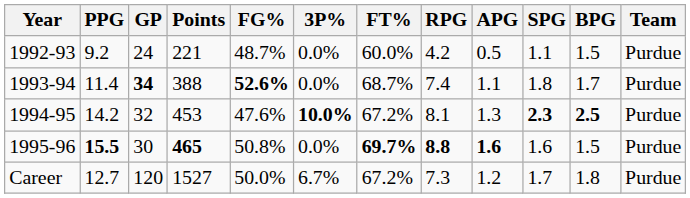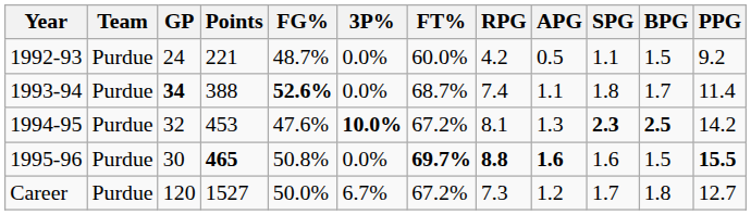 <table class="wikitable">
 <tr>
 <th>Year</th>
-<th>PPG</th>
+<th>Team</th>
 <th>GP</th>
 <th>Points</th>
 <th>FG%</th>
 <th>3P%</th>
 <th>FT%</th>
 <th>RPG</th>
 <th>APG</th>
 <th>SPG</th>
 <th>BPG</th>
-<th>Team</th>
+<th>PPG</th>
 </tr>
 <tr>
 <td>1992-93</td>
-<td>9.2</td>
+<td>Purdue</td>
 <td>24</td>
 <td>221</td>
 <td>48.7%</td>
 <td>0.0%</td>
 <td>60.0%</td>
 <td>4.2</td>
 <td>0.5</td>
 <td>1.1</td>
 <td>1.5</td>
-<td>Purdue</td>
+<td>9.2</td>
 </tr>
 <tr>
 <td>1993-94</td>
-<td>11.4</td>
+<td>Purdue</td>
 <td><strong>34</strong></td>
 <td>388</td>
 <td><strong>52.6%</strong></td>
 <td>0.0%</td>
 <td>68.7%</td>
 <td>7.4</td>
 <td>1.1</td>
 <td>1.8</td>
 <td>1.7</td>
-<td>Purdue</td>
+<td>11.4</td>
 </tr>
 <tr>
 <td>1994-95</td>
-<td>14.2</td>
+<td>Purdue</td>
 <td>32</td>
 <td>453</td>
 <td>47.6%</td>
 <td><strong>10.0%</strong></td>
 <td>67.2%</td>
 <td>8.1</td>
 <td>1.3</td>
 <td><strong>2.3</strong></td>
 <td><strong>2.5</strong></td>
-<td>Purdue</td>
+<td>14.2</td>
 </tr>
 <tr>
 <td>1995-96</td>
-<td><strong>15.5</strong></td>
+<td>Purdue</td>
 <td>30</td>
 <td><strong>465</strong></td>
 <td>50.8%</td>
 <td>0.0%</td>
 <td><strong>69.7%</strong></td>
 <td><strong>8.8</strong></td>
 <td><strong>1.6</strong></td>
 <td>1.6</td>
 <td>1.5</td>
-<td>Purdue</td>
+<td><strong>15.5</strong></td>
 </tr>
 <tr>
 <td>Career</td>
-<td>12.7</td>
+<td>Purdue</td>
 <td>120</td>
 <td>1527</td>
 <td>50.0%</td>
 <td>6.7%</td>
 <td>67.2%</td>
 <td>7.3</td>
 <td>1.2</td>
 <td>1.7</td>
 <td>1.8</td>
-<td>Purdue</td>
+<td>12.7</td>
 </tr>
 </table>
